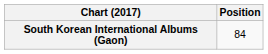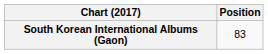 <table class="wikitable sortable plainrowheaders" style="text-align:center">
 <tr>
 <th scope="col" style="width:20em;">Chart (2017)</th>
 <th scope="col">Position</th>
 </tr>
 <tr>
 <th scope="row">South Korean International Albums (Gaon)</th>
-<td>84</td>
+<td>83</td>
 </tr>
 </table>
